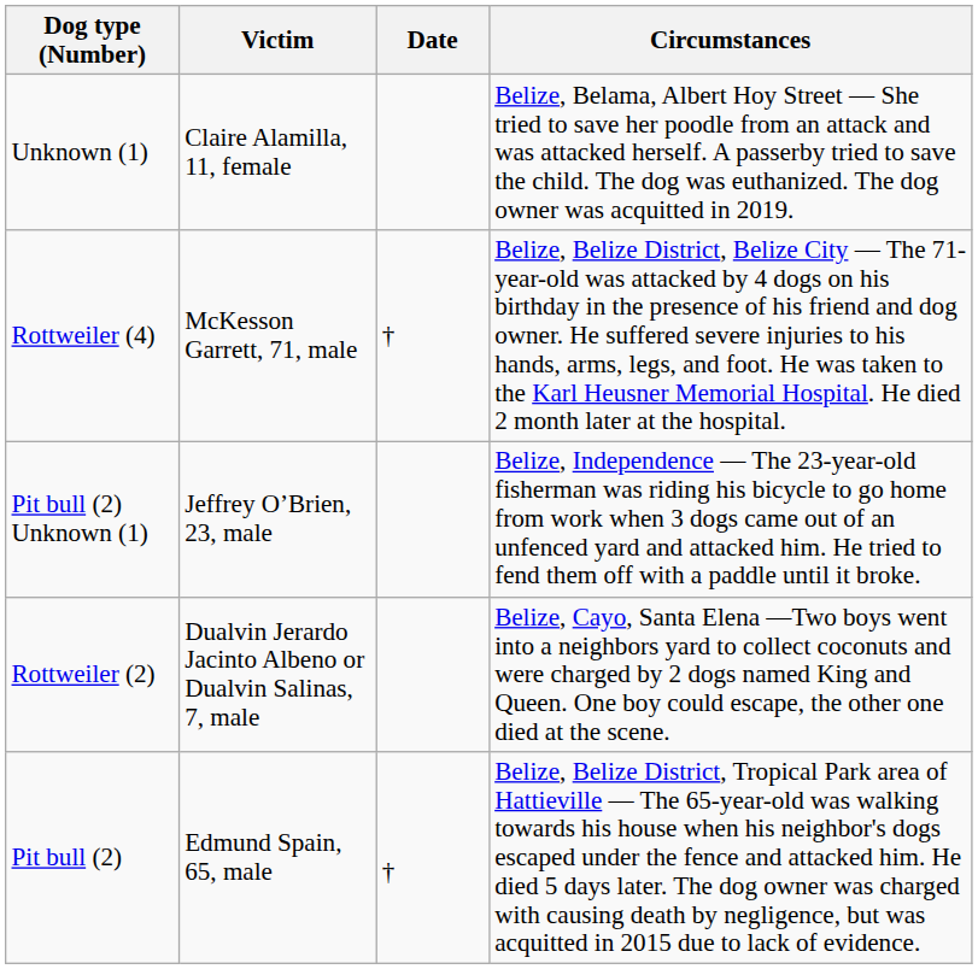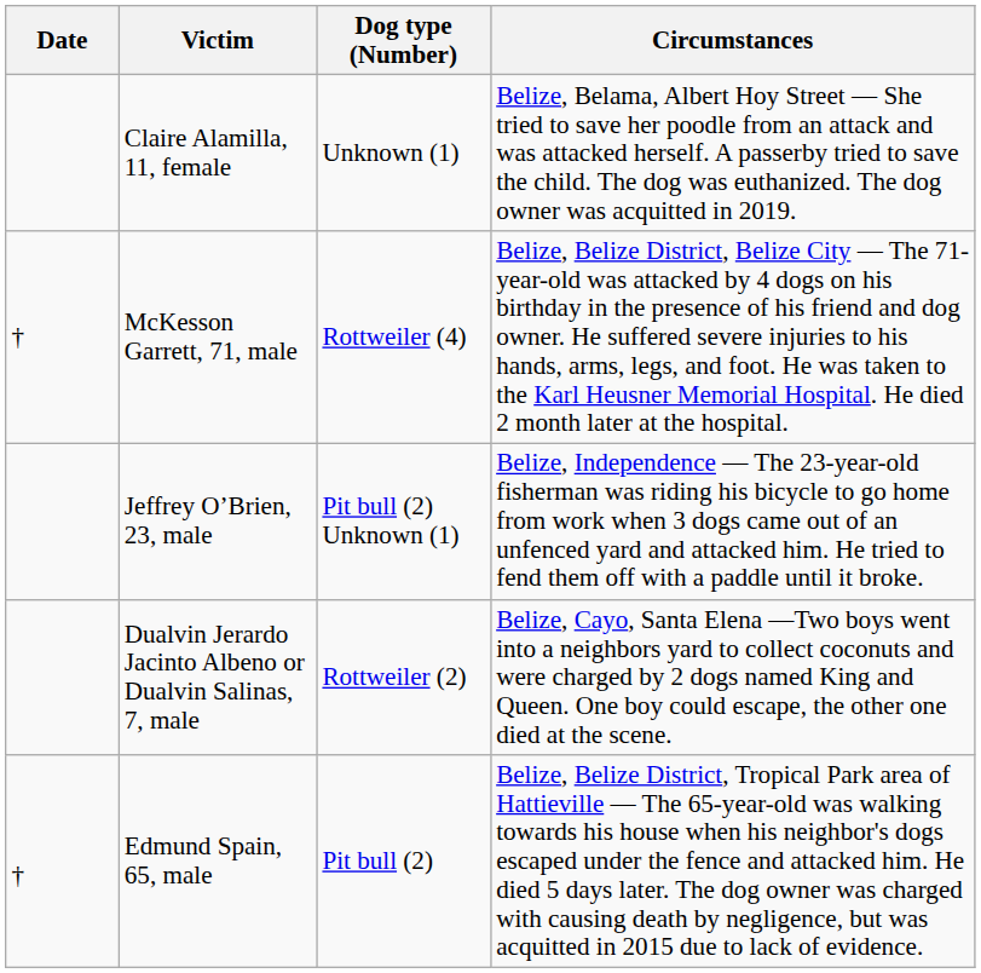 <table class="wikitable sortable">
 <tr>
+<th width="85">Date</th>
+<th style="width:150px;">Victim</th>
 <th style="width:125px;">Dog type (Number)</th>
-<th style="width:150px;">Victim</th>
-<th width="85">Date</th>
 <th width="50%">Circumstances</th>
 </tr>
 <tr>
+<td></td>
+<td>Claire Alamilla, 11, female</td>
 <td>Unknown (1)</td>
-<td>Claire Alamilla, 11, female</td>
-<td></td>
 <td><a href='#'>Belize</a>, Belama, Albert Hoy Street — She tried to save her poodle from an attack and was attacked herself. A passerby tried to save the child. The dog was euthanized. The dog owner was acquitted in 2019.</td>
 </tr>
 <tr>
+<td> †</td>
+<td>McKesson Garrett, 71, male</td>
 <td><a href='#'>Rottweiler</a> (4)</td>
-<td>McKesson Garrett, 71, male</td>
-<td> †</td>
 <td><a href='#'>Belize</a>, <a href='#'>Belize District</a>, <a href='#'>Belize City</a> — The 71-year-old was attacked by 4 dogs on his birthday in the presence of his friend and dog owner. He suffered severe injuries to his hands, arms, legs, and foot.  He was taken to the <a href='#'>Karl Heusner Memorial Hospital</a>. He died 2 month later at the hospital.</td>
 </tr>
 <tr>
+<td></td>
+<td>Jeffrey O’Brien, 23, male</td>
 <td><a href='#'>Pit bull</a> (2)<br>Unknown (1)</td>
-<td>Jeffrey O’Brien, 23, male</td>
-<td></td>
 <td><a href='#'>Belize</a>, <a href='#'>Independence</a> — The 23-year-old fisherman was riding his bicycle to go home from work when 3 dogs came out of an unfenced yard and attacked him. He tried to fend them off with a paddle until it broke.</td>
 </tr>
 <tr>
+<td></td>
+<td>Dualvin Jerardo Jacinto Albeno or Dualvin Salinas, 7, male</td>
 <td><a href='#'>Rottweiler</a> (2)</td>
-<td>Dualvin Jerardo Jacinto Albeno or Dualvin Salinas, 7, male</td>
-<td></td>
 <td><a href='#'>Belize</a>, <a href='#'>Cayo</a>, Santa Elena —Two boys went into a neighbors yard to collect coconuts and were charged by 2 dogs named King and Queen. One boy could escape, the other one died at the scene.</td>
 </tr>
 <tr>
+<td><br> †</td>
+<td>Edmund Spain, 65, male</td>
 <td><a href='#'>Pit bull</a> (2)</td>
-<td>Edmund Spain, 65, male</td>
-<td><br> †</td>
 <td><a href='#'>Belize</a>, <a href='#'>Belize District</a>, Tropical Park area of <a href='#'>Hattieville</a> — The 65-year-old was walking towards his house when his neighbor's dogs escaped under the fence and attacked him. He died 5 days later. The dog owner was charged with causing death by negligence, but was acquitted in 2015 due to lack of evidence.</td>
 </tr>
 </table>
